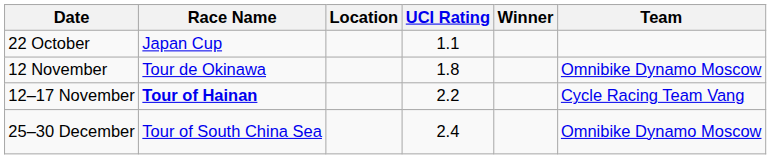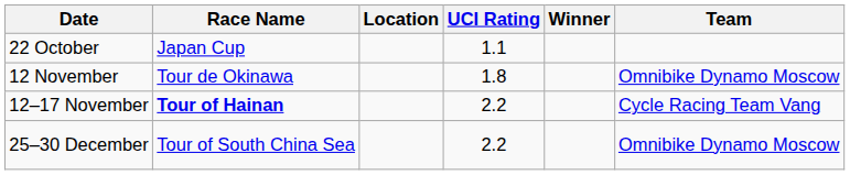 <table class="wikitable sortable">
 <tr>
 <th>Date</th>
 <th>Race Name</th>
 <th>Location</th>
 <th><a href='#'>UCI Rating</a></th>
 <th>Winner</th>
 <th>Team</th>
 </tr>
 <tr>
 <td>22 October</td>
 <td><a href='#'>Japan Cup</a></td>
 <td></td>
 <td align=center>1.1</td>
 <td></td>
 <td></td>
 </tr>
 <tr>
 <td>12 November</td>
 <td><a href='#'>Tour de Okinawa</a></td>
 <td></td>
 <td align=center>1.8</td>
 <td></td>
 <td><a href='#'>Omnibike Dynamo Moscow</a></td>
 </tr>
 <tr>
 <td>12–17 November</td>
 <td><strong><a href='#'>Tour of Hainan</a></strong></td>
 <td></td>
 <td align=center>2.2</td>
 <td></td>
 <td><a href='#'>Cycle Racing Team Vang</a></td>
 </tr>
 <tr>
 <td>25–30 December</td>
 <td><a href='#'>Tour of South China Sea</a></td>
 <td><br><br></td>
-<td align=center>2.4</td>
+<td align=center>2.2</td>
 <td></td>
 <td><a href='#'>Omnibike Dynamo Moscow</a></td>
 </tr>
 </table>
